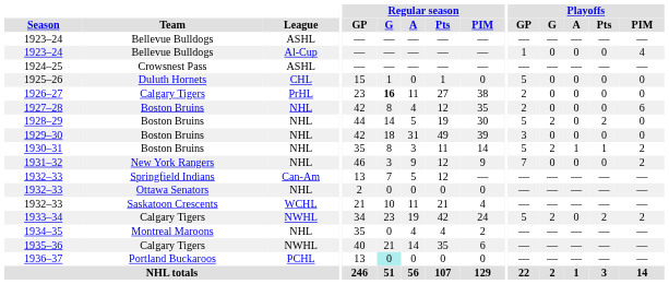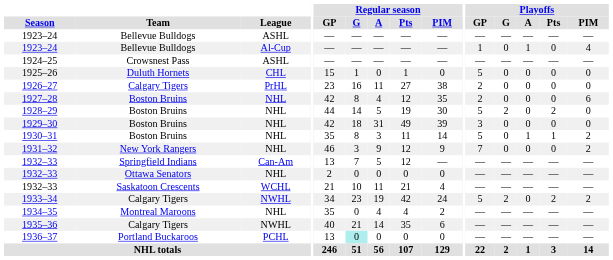 <table border="0" cellpadding="1" cellspacing="0" style="text-align:center; width:60em">
 <tr bgcolor="#e0e0e0">
 <th colspan="3" bgcolor="#ffffff"></th>
 <th rowspan="100" bgcolor="#ffffff"></th>
 <th colspan="5"><a href='#'>Regular season</a></th>
 <th rowspan="100" bgcolor="#ffffff"></th>
 <th colspan="5"><a href='#'>Playoffs</a></th>
 </tr>
 <tr bgcolor="#e0e0e0">
 <th><a href='#'>Season</a></th>
 <th>Team</th>
 <th>League</th>
 <th>GP</th>
 <th><a href='#'>G</a></th>
 <th><a href='#'>A</a></th>
 <th><a href='#'>Pts</a></th>
 <th><a href='#'>PIM</a></th>
 <th>GP</th>
 <th>G</th>
 <th>A</th>
 <th>Pts</th>
 <th>PIM</th>
 </tr>
 <tr>
 <td>1923–24</td>
 <td>Bellevue Bulldogs</td>
 <td>ASHL</td>
 <td>—</td>
 <td>—</td>
 <td>—</td>
 <td>—</td>
 <td>—</td>
 <td>—</td>
 <td>—</td>
 <td>—</td>
 <td>—</td>
 <td>—</td>
 </tr>
 <tr bgcolor="#f0f0f0">
 <td><a href='#'>1923–24</a></td>
 <td>Bellevue Bulldogs</td>
 <td><a href='#'>Al-Cup</a></td>
 <td>—</td>
 <td>—</td>
 <td>—</td>
 <td>—</td>
 <td>—</td>
 <td>1</td>
 <td>0</td>
-<td>0</td>
+<td>1</td>
 <td>0</td>
 <td>4</td>
 </tr>
 <tr>
 <td>1924–25</td>
 <td>Crowsnest Pass</td>
 <td>ASHL</td>
 <td>—</td>
 <td>—</td>
 <td>—</td>
 <td>—</td>
 <td>—</td>
 <td>—</td>
 <td>—</td>
 <td>—</td>
 <td>—</td>
 <td>—</td>
 </tr>
 <tr bgcolor="#f0f0f0">
 <td>1925–26</td>
 <td><a href='#'>Duluth Hornets</a></td>
 <td><a href='#'>CHL</a></td>
 <td>15</td>
 <td>1</td>
 <td>0</td>
 <td>1</td>
 <td>0</td>
 <td>5</td>
 <td>0</td>
 <td>0</td>
 <td>0</td>
 <td>0</td>
 </tr>
 <tr>
 <td><a href='#'>1926–27</a></td>
 <td><a href='#'>Calgary Tigers</a></td>
 <td><a href='#'>PrHL</a></td>
 <td>23</td>
-<td><strong>16</strong></td>
+<td>16</td>
 <td>11</td>
 <td>27</td>
 <td>38</td>
 <td>2</td>
 <td>0</td>
 <td>0</td>
 <td>0</td>
 <td>0</td>
 </tr>
 <tr bgcolor="#f0f0f0">
 <td><a href='#'>1927–28</a></td>
 <td><a href='#'>Boston Bruins</a></td>
 <td><a href='#'>NHL</a></td>
 <td>42</td>
 <td>8</td>
 <td>4</td>
 <td>12</td>
 <td>35</td>
 <td>2</td>
 <td>0</td>
 <td>0</td>
 <td>0</td>
 <td>6</td>
 </tr>
 <tr>
 <td><a href='#'>1928–29</a></td>
 <td>Boston Bruins</td>
 <td>NHL</td>
 <td>44</td>
 <td>14</td>
 <td>5</td>
 <td>19</td>
 <td>30</td>
 <td>5</td>
 <td>2</td>
 <td>0</td>
 <td>2</td>
 <td>0</td>
 </tr>
 <tr bgcolor="#f0f0f0">
 <td><a href='#'>1929–30</a></td>
 <td>Boston Bruins</td>
 <td>NHL</td>
 <td>42</td>
 <td>18</td>
 <td>31</td>
 <td>49</td>
 <td>39</td>
 <td>3</td>
 <td>0</td>
 <td>0</td>
 <td>0</td>
 <td>0</td>
 </tr>
 <tr>
 <td><a href='#'>1930–31</a></td>
 <td>Boston Bruins</td>
 <td>NHL</td>
 <td>35</td>
 <td>8</td>
 <td>3</td>
 <td>11</td>
 <td>14</td>
 <td>5</td>
-<td>2</td>
+<td>0</td>
 <td>1</td>
 <td>1</td>
 <td>2</td>
 </tr>
 <tr bgcolor="#f0f0f0">
 <td><a href='#'>1931–32</a></td>
 <td><a href='#'>New York Rangers</a></td>
 <td>NHL</td>
 <td>46</td>
 <td>3</td>
 <td>9</td>
 <td>12</td>
 <td>9</td>
 <td>7</td>
 <td>0</td>
 <td>0</td>
 <td>0</td>
 <td>2</td>
 </tr>
 <tr>
 <td><a href='#'>1932–33</a></td>
 <td><a href='#'>Springfield Indians</a></td>
 <td><a href='#'>Can-Am</a></td>
 <td>13</td>
 <td>7</td>
 <td>5</td>
 <td>12</td>
 <td>—</td>
 <td>—</td>
 <td>—</td>
 <td>—</td>
 <td>—</td>
 <td>—</td>
 </tr>
 <tr bgcolor="#f0f0f0">
 <td><a href='#'>1932–33</a></td>
 <td><a href='#'>Ottawa Senators</a></td>
 <td>NHL</td>
 <td>2</td>
 <td>0</td>
 <td>0</td>
 <td>0</td>
 <td>0</td>
 <td>—</td>
 <td>—</td>
 <td>—</td>
 <td>—</td>
 <td>—</td>
 </tr>
 <tr>
 <td>1932–33</td>
 <td><a href='#'>Saskatoon Crescents</a></td>
 <td><a href='#'>WCHL</a></td>
 <td>21</td>
 <td>10</td>
 <td>11</td>
 <td>21</td>
 <td>4</td>
 <td>—</td>
 <td>—</td>
 <td>—</td>
 <td>—</td>
 <td>—</td>
 </tr>
 <tr bgcolor="#f0f0f0">
 <td><a href='#'>1933–34</a></td>
 <td>Calgary Tigers</td>
 <td><a href='#'>NWHL</a></td>
 <td>34</td>
 <td>23</td>
 <td>19</td>
 <td>42</td>
 <td>24</td>
 <td>5</td>
 <td>2</td>
 <td>0</td>
 <td>2</td>
 <td>2</td>
 </tr>
 <tr>
 <td><a href='#'>1934–35</a></td>
 <td><a href='#'>Montreal Maroons</a></td>
 <td>NHL</td>
 <td>35</td>
 <td>0</td>
 <td>4</td>
 <td>4</td>
 <td>2</td>
 <td>—</td>
 <td>—</td>
 <td>—</td>
 <td>—</td>
 <td>—</td>
 </tr>
 <tr bgcolor="#f0f0f0">
 <td><a href='#'>1935–36</a></td>
 <td>Calgary Tigers</td>
 <td>NWHL</td>
 <td>40</td>
 <td>21</td>
 <td>14</td>
 <td>35</td>
 <td>6</td>
 <td>—</td>
 <td>—</td>
 <td>—</td>
 <td>—</td>
 <td>—</td>
 </tr>
 <tr>
 <td><a href='#'>1936–37</a></td>
 <td><a href='#'>Portland Buckaroos</a></td>
 <td><a href='#'>PCHL</a></td>
 <td>13</td>
 <td style="background: paleturquoise;">0</td>
 <td>0</td>
 <td>0</td>
 <td>0</td>
 <td>—</td>
 <td>—</td>
 <td>—</td>
 <td>—</td>
 <td>—</td>
 </tr>
 <tr bgcolor="#e0e0e0">
 <th colspan="3">NHL totals</th>
 <th>246</th>
 <th>51</th>
 <th>56</th>
 <th>107</th>
 <th>129</th>
 <th>22</th>
 <th>2</th>
 <th>1</th>
 <th>3</th>
 <th>14</th>
 </tr>
 </table>
